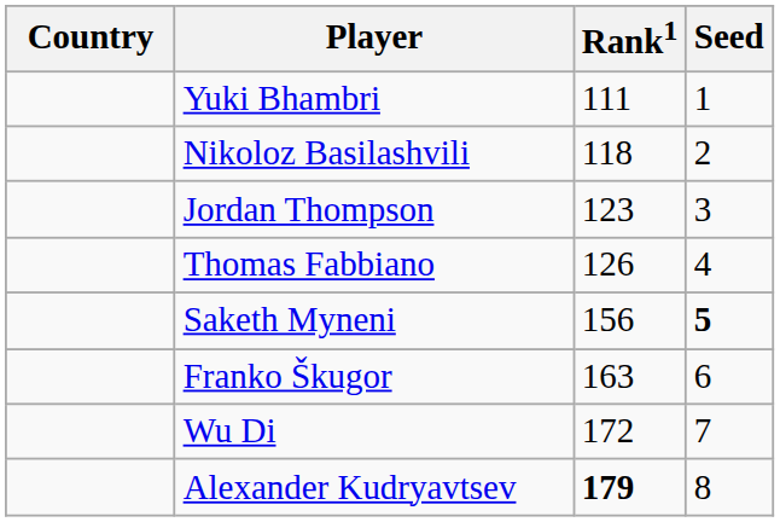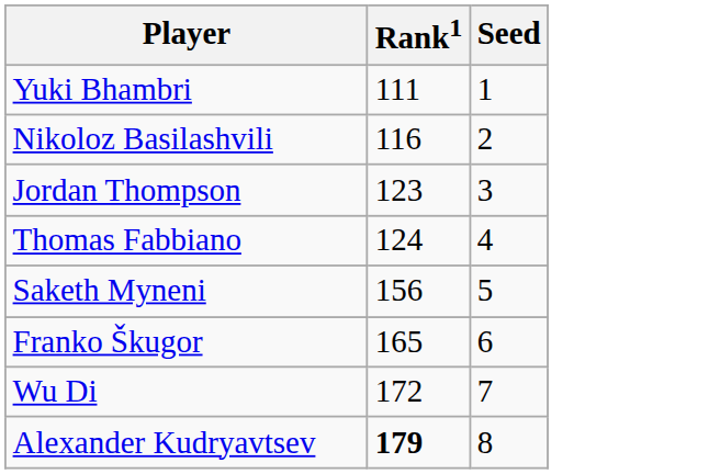 <table class="sortable wikitable">
 <tr>
-<th width="70">Country</th>
 <th width="175">Player</th>
 <th>Rank<sup>1</sup></th>
 <th>Seed</th>
 </tr>
 <tr>
-<td></td>
 <td><a href='#'>Yuki Bhambri</a></td>
 <td>111</td>
 <td>1</td>
 </tr>
 <tr>
-<td></td>
 <td><a href='#'>Nikoloz Basilashvili</a></td>
-<td>118</td>
+<td>116</td>
 <td>2</td>
 </tr>
 <tr>
-<td></td>
 <td><a href='#'>Jordan Thompson</a></td>
 <td>123</td>
 <td>3</td>
 </tr>
 <tr>
-<td></td>
 <td><a href='#'>Thomas Fabbiano</a></td>
-<td>126</td>
+<td>124</td>
 <td>4</td>
 </tr>
 <tr>
-<td></td>
 <td><a href='#'>Saketh Myneni</a></td>
 <td>156</td>
-<td><strong>5</strong></td>
+<td>5</td>
 </tr>
 <tr>
-<td></td>
 <td><a href='#'>Franko Škugor</a></td>
-<td>163</td>
+<td>165</td>
 <td>6</td>
 </tr>
 <tr>
-<td></td>
 <td><a href='#'>Wu Di</a></td>
 <td>172</td>
 <td>7</td>
 </tr>
 <tr>
-<td></td>
 <td><a href='#'>Alexander Kudryavtsev</a></td>
 <td><strong>179</strong></td>
 <td>8</td>
 </tr>
 </table>
